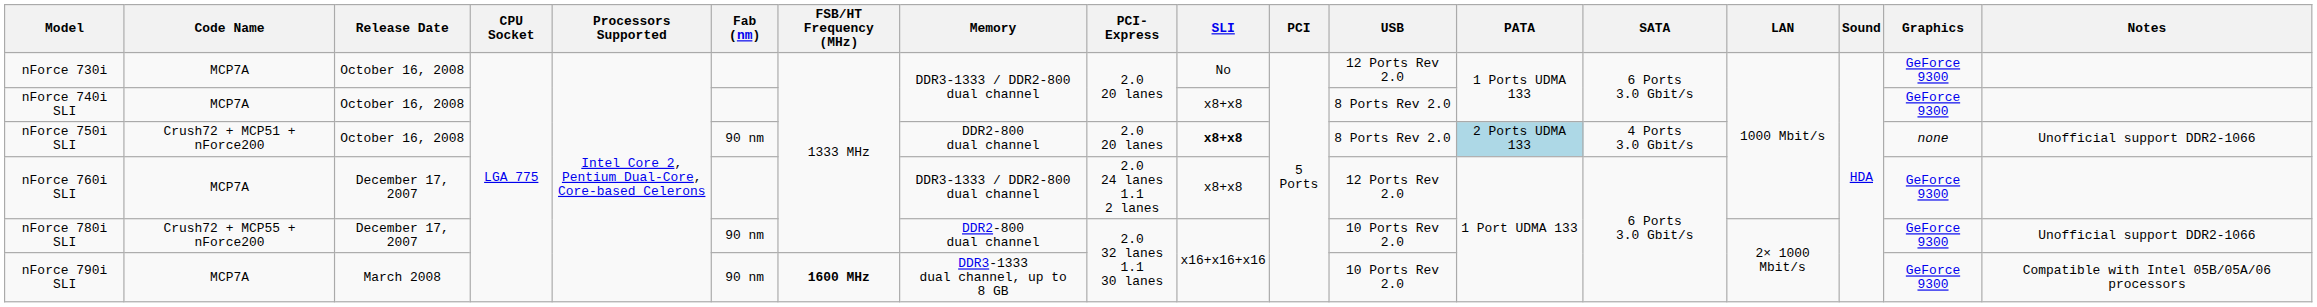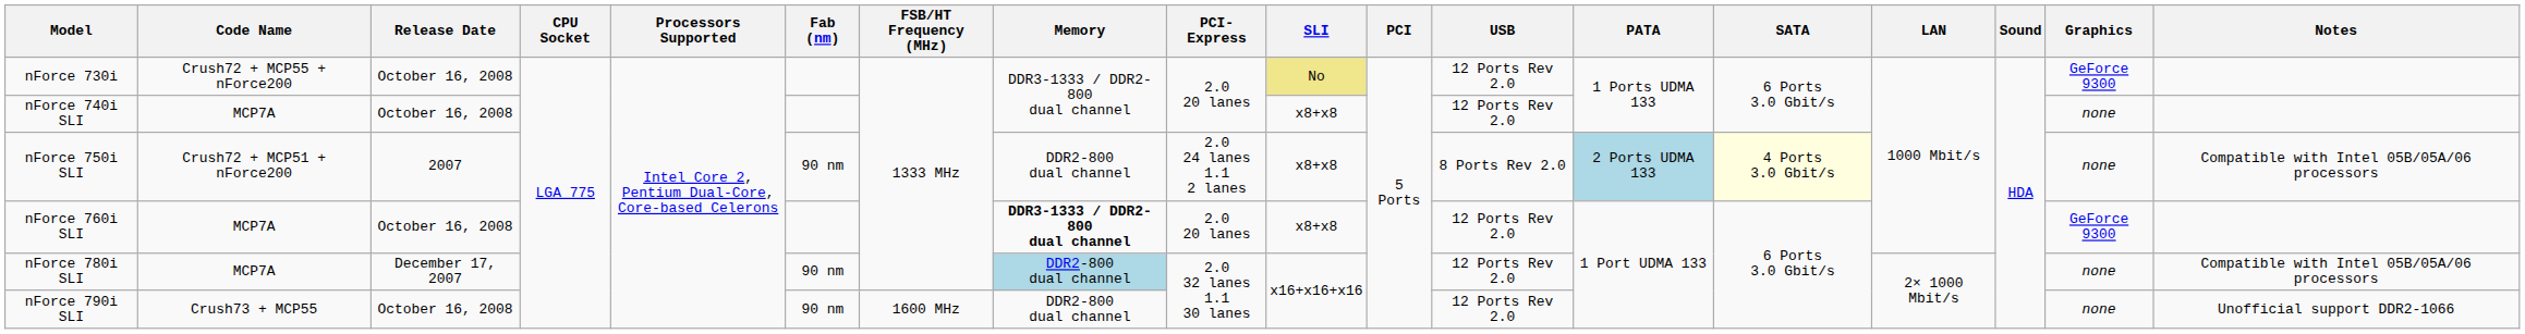 <table class="wikitable" style="font-size: 85%; text-align: center; width: auto;">
 <tr>
 <th>Model</th>
 <th>Code Name</th>
 <th>Release Date</th>
 <th>CPU Socket</th>
 <th>Processors Supported</th>
 <th>Fab (<a href='#'>nm</a>)</th>
 <th>FSB/HT<br>Frequency (MHz)</th>
 <th>Memory</th>
 <th>PCI-Express</th>
 <th><a href='#'>SLI</a></th>
 <th>PCI</th>
 <th>USB</th>
 <th>PATA</th>
 <th>SATA</th>
 <th>LAN</th>
 <th>Sound</th>
 <th>Graphics</th>
 <th>Notes</th>
 </tr>
 <tr>
 <td>nForce 730i</td>
-<td>MCP7A</td>
+<td>Crush72 + MCP55 + nForce200</td>
 <td>October 16, 2008</td>
 <td rowspan=6><a href='#'>LGA 775</a></td>
 <td rowspan=6><a href='#'>Intel Core 2</a>,<br><a href='#'>Pentium Dual-Core</a>, <br><a href='#'>Core-based Celerons</a></td>
 <td></td>
 <td rowspan=5>1333 MHz</td>
 <td rowspan=2>DDR3-1333 / DDR2-800<br>dual channel</td>
 <td rowspan=2>2.0<br>20 lanes</td>
-<td>No</td>
+<td style="background: khaki;">No</td>
 <td rowspan=6>5 Ports</td>
 <td>12 Ports Rev 2.0</td>
 <td rowspan=2>1 Ports UDMA 133</td>
 <td rowspan=2>6 Ports 3.0 Gbit/s</td>
 <td rowspan=4>1000 Mbit/s</td>
 <td rowspan=6><a href='#'>HDA</a></td>
 <td><a href='#'>GeForce 9300</a></td>
 <td></td>
 </tr>
 <tr>
 <td>nForce 740i SLI</td>
 <td>MCP7A</td>
 <td>October 16, 2008</td>
 <td></td>
 <td>x8+x8</td>
-<td>8 Ports Rev 2.0</td>
-<td><a href='#'>GeForce 9300</a></td>
+<td>12 Ports Rev 2.0</td>
+<td><em>none</em></td>
 <td></td>
 </tr>
 <tr>
 <td>nForce 750i SLI</td>
 <td>Crush72 + MCP51 + nForce200</td>
-<td>October 16, 2008</td>
+<td>2007</td>
 <td>90 nm</td>
 <td>DDR2-800<br>dual channel</td>
-<td>2.0<br>20 lanes</td>
-<td><strong>x8+x8</strong></td>
+<td>2.0<br>24 lanes<br>1.1<br>2 lanes</td>
+<td>x8+x8</td>
 <td>8 Ports Rev 2.0</td>
 <td style="background: lightblue;">2 Ports UDMA 133</td>
-<td>4 Ports 3.0 Gbit/s</td>
+<td style="background: lightyellow;">4 Ports 3.0 Gbit/s</td>
 <td><em>none</em></td>
-<td>Unofficial support DDR2-1066</td>
+<td>Compatible with Intel 05B/05A/06 processors</td>
 </tr>
 <tr>
 <td>nForce 760i SLI</td>
 <td>MCP7A</td>
-<td>December 17, 2007</td>
+<td>October 16, 2008</td>
 <td></td>
-<td>DDR3-1333 / DDR2-800<br>dual channel</td>
-<td>2.0<br>24 lanes<br>1.1<br>2 lanes</td>
+<td><strong>DDR3-1333 / DDR2-800<br>dual channel</strong></td>
+<td>2.0<br>20 lanes</td>
 <td>x8+x8</td>
 <td>12 Ports Rev 2.0</td>
 <td rowspan=3>1 Port UDMA 133</td>
 <td rowspan=3>6 Ports 3.0 Gbit/s</td>
 <td><a href='#'>GeForce 9300</a></td>
 <td></td>
 </tr>
 <tr>
 <td>nForce 780i SLI</td>
-<td>Crush72 + MCP55 + nForce200</td>
+<td>MCP7A</td>
 <td>December 17, 2007</td>
 <td>90 nm</td>
-<td><a href='#'>DDR2</a>-800<br>dual channel</td>
+<td style="background: lightblue;"><a href='#'>DDR2</a>-800<br>dual channel</td>
 <td rowspan=2>2.0<br>32 lanes<br>1.1<br>30 lanes</td>
 <td rowspan=2>x16+x16+x16</td>
-<td>10 Ports Rev 2.0</td>
+<td>12 Ports Rev 2.0</td>
 <td rowspan=2>2× 1000 Mbit/s</td>
-<td><a href='#'>GeForce 9300</a></td>
-<td>Unofficial support DDR2-1066</td>
+<td><em>none</em></td>
+<td>Compatible with Intel 05B/05A/06 processors</td>
 </tr>
 <tr>
 <td>nForce 790i SLI</td>
-<td>MCP7A</td>
-<td>March 2008</td>
+<td>Crush73 + MCP55</td>
+<td>October 16, 2008</td>
 <td>90 nm</td>
-<td><strong>1600 MHz</strong></td>
-<td><a href='#'>DDR3</a>-1333<br>dual channel, up to 8 GB</td>
-<td>10 Ports Rev 2.0</td>
-<td><a href='#'>GeForce 9300</a></td>
-<td>Compatible with Intel 05B/05A/06 processors</td>
+<td>1600 MHz</td>
+<td>DDR2-800<br>dual channel</td>
+<td>12 Ports Rev 2.0</td>
+<td><em>none</em></td>
+<td>Unofficial support DDR2-1066</td>
 </tr>
 </table>
